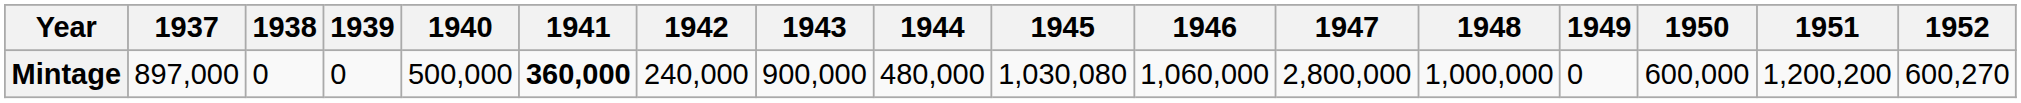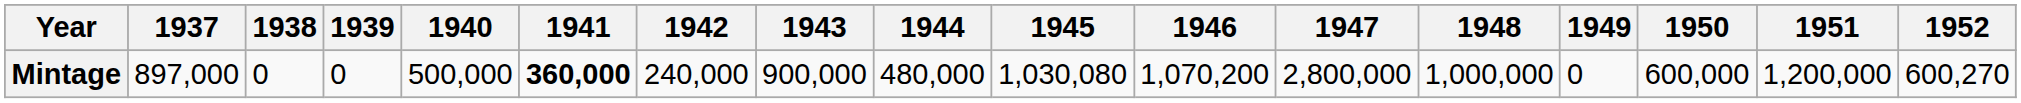 <table class="wikitable">
 <tr>
 <th>Year</th>
 <th>1937</th>
 <th>1938</th>
 <th>1939</th>
 <th>1940</th>
 <th>1941</th>
 <th>1942</th>
 <th>1943</th>
 <th>1944</th>
 <th>1945</th>
 <th>1946</th>
 <th>1947</th>
 <th>1948</th>
 <th>1949</th>
 <th>1950</th>
 <th>1951</th>
 <th>1952</th>
 </tr>
 <tr>
 <th>Mintage</th>
 <td>897,000</td>
 <td>0</td>
 <td>0</td>
 <td>500,000</td>
 <td><strong>360,000</strong></td>
 <td>240,000</td>
 <td>900,000</td>
 <td>480,000</td>
 <td>1,030,080</td>
-<td>1,060,000</td>
+<td>1,070,200</td>
 <td>2,800,000</td>
 <td>1,000,000</td>
 <td>0</td>
 <td>600,000</td>
-<td>1,200,200</td>
+<td>1,200,000</td>
 <td>600,270</td>
 </tr>
 </table>
